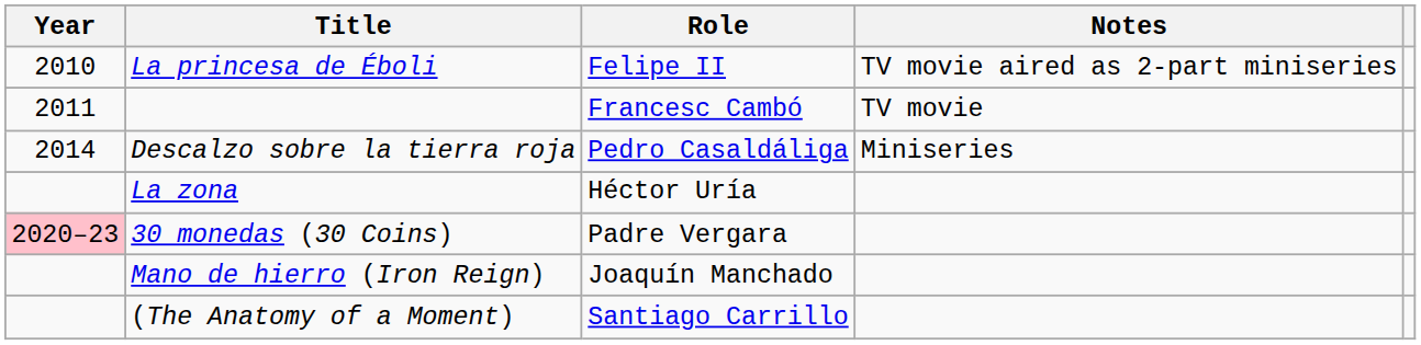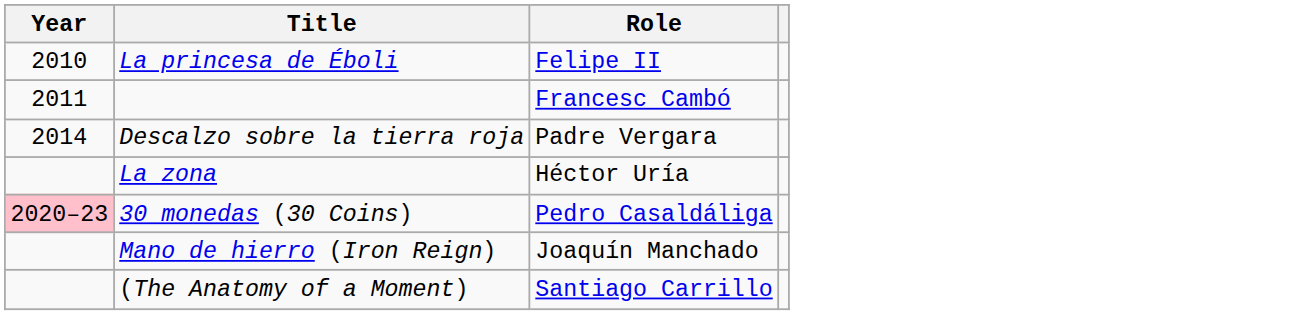 <table class="wikitable sortable">
 <tr>
 <th>Year</th>
 <th>Title</th>
 <th>Role</th>
-<th class="unsortable">Notes</th>
 <th></th>
 </tr>
 <tr>
 <td align = "center">2010</td>
 <td><em><a href='#'>La princesa de Éboli</a></em></td>
 <td><a href='#'>Felipe II</a></td>
-<td>TV movie aired as 2-part miniseries</td>
 <td align = "center"></td>
 </tr>
 <tr>
 <td align = "center">2011</td>
 <td><em></em></td>
 <td><a href='#'>Francesc Cambó</a></td>
-<td>TV movie</td>
 <td align = "center"></td>
 </tr>
 <tr>
 <td align = "center">2014</td>
 <td><em>Descalzo sobre la tierra roja</em></td>
-<td><a href='#'>Pedro Casaldáliga</a></td>
-<td>Miniseries</td>
+<td>Padre Vergara</td>
 <td align = "center"></td>
 </tr>
 <tr>
 <td></td>
 <td><em><a href='#'>La zona</a></em></td>
 <td>Héctor Uría</td>
 <td></td>
-<td></td>
 </tr>
 <tr>
 <td align = "center" style="background: pink;">2020–23</td>
 <td><em><a href='#'>30 monedas</a></em> (<em>30 Coins</em>)</td>
-<td>Padre Vergara</td>
-<td></td>
+<td><a href='#'>Pedro Casaldáliga</a></td>
 <td align = "center"></td>
 </tr>
 <tr>
 <td></td>
 <td><em><a href='#'>Mano de hierro</a></em> (<em>Iron Reign</em>)</td>
 <td>Joaquín Manchado</td>
 <td></td>
-<td></td>
 </tr>
 <tr>
 <td></td>
 <td> (<em>The Anatomy of a Moment</em>)</td>
 <td><a href='#'>Santiago Carrillo</a></td>
 <td></td>
-<td></td>
 </tr>
 </table>
